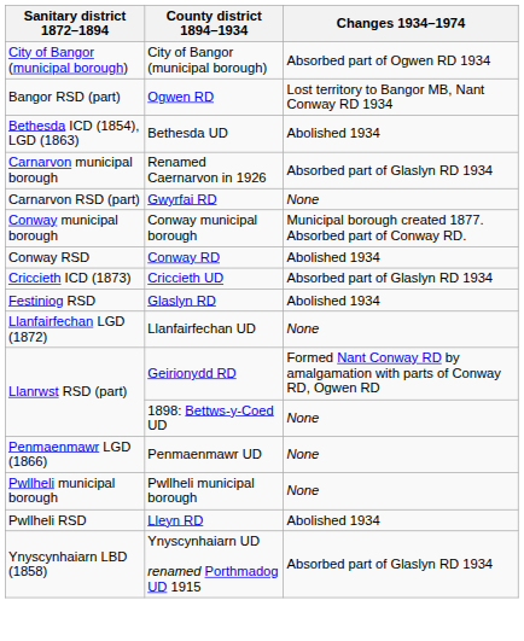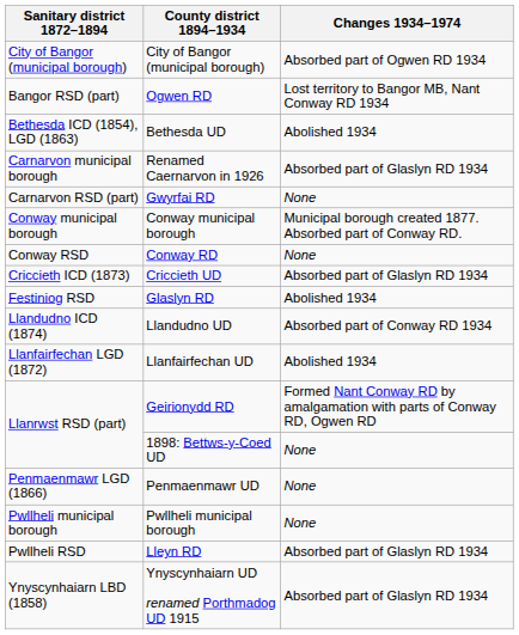 <table class="wikitable">
 <tr>
 <th>Sanitary district 1872–1894</th>
 <th>County district 1894–1934</th>
 <th>Changes 1934–1974</th>
 </tr>
 <tr>
 <td><a href='#'>City of Bangor</a> (<a href='#'>municipal borough</a>)</td>
 <td>City of Bangor (municipal borough)</td>
 <td>Absorbed part of Ogwen RD 1934</td>
 </tr>
 <tr>
 <td>Bangor RSD (part)</td>
 <td><a href='#'>Ogwen RD</a></td>
 <td>Lost territory to Bangor MB, Nant Conway RD 1934</td>
 </tr>
 <tr>
 <td><a href='#'>Bethesda</a> ICD (1854), LGD (1863)</td>
 <td>Bethesda UD</td>
 <td>Abolished 1934</td>
 </tr>
 <tr>
 <td><a href='#'>Carnarvon</a> municipal borough</td>
 <td>Renamed Caernarvon in 1926</td>
 <td>Absorbed part of Glaslyn RD 1934</td>
 </tr>
 <tr>
 <td>Carnarvon RSD (part)</td>
 <td><a href='#'>Gwyrfai RD</a></td>
 <td><em>None</em></td>
 </tr>
 <tr>
 <td><a href='#'>Conway</a> municipal borough</td>
 <td>Conway municipal borough</td>
 <td>Municipal borough created 1877. Absorbed part of Conway RD.</td>
 </tr>
 <tr>
 <td>Conway RSD</td>
 <td><a href='#'>Conway RD</a></td>
-<td>Abolished 1934</td>
+<td><em>None</em></td>
 </tr>
 <tr>
 <td><a href='#'>Criccieth</a> ICD (1873)</td>
 <td><a href='#'>Criccieth UD</a></td>
 <td>Absorbed part of Glaslyn RD 1934</td>
 </tr>
 <tr>
 <td><a href='#'>Festiniog</a> RSD</td>
 <td><a href='#'>Glaslyn RD</a></td>
 <td>Abolished 1934</td>
 </tr>
 <tr>
+<td><a href='#'>Llandudno</a> ICD (1874)</td>
+<td>Llandudno UD</td>
+<td>Absorbed part of Conway RD 1934</td>
+</tr>
+<tr>
 <td><a href='#'>Llanfairfechan</a> LGD (1872)</td>
 <td>Llanfairfechan UD</td>
-<td><em>None</em></td>
+<td>Abolished 1934</td>
 </tr>
 <tr>
 <td rowspan=2><a href='#'>Llanrwst</a> RSD (part)</td>
 <td><a href='#'>Geirionydd RD</a></td>
 <td>Formed <a href='#'>Nant Conway RD</a> by amalgamation with parts of Conway RD, Ogwen RD</td>
 </tr>
 <tr>
 <td>1898: <a href='#'>Bettws-y-Coed</a> UD</td>
 <td><em>None</em></td>
 </tr>
 <tr>
 <td><a href='#'>Penmaenmawr</a> LGD (1866)</td>
 <td>Penmaenmawr UD</td>
 <td><em>None</em></td>
 </tr>
 <tr>
 <td><a href='#'>Pwllheli</a> municipal borough</td>
 <td>Pwllheli municipal borough</td>
 <td><em>None</em></td>
 </tr>
 <tr>
 <td>Pwllheli RSD</td>
 <td><a href='#'>Lleyn RD</a></td>
-<td>Abolished 1934</td>
+<td>Absorbed part of Glaslyn RD 1934</td>
 </tr>
 <tr>
 <td>Ynyscynhaiarn LBD (1858)</td>
 <td>Ynyscynhaiarn UD<br><br><em>renamed</em> <a href='#'>Porthmadog UD</a> 1915</td>
 <td>Absorbed part of Glaslyn RD 1934</td>
 </tr>
 </table>
